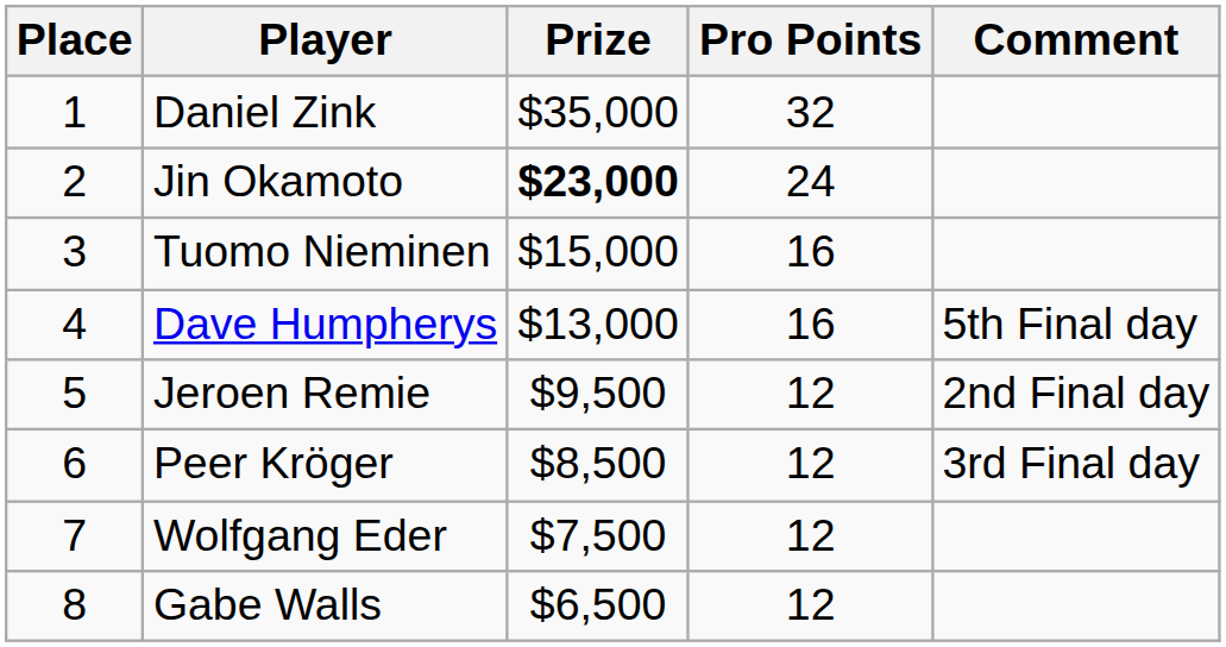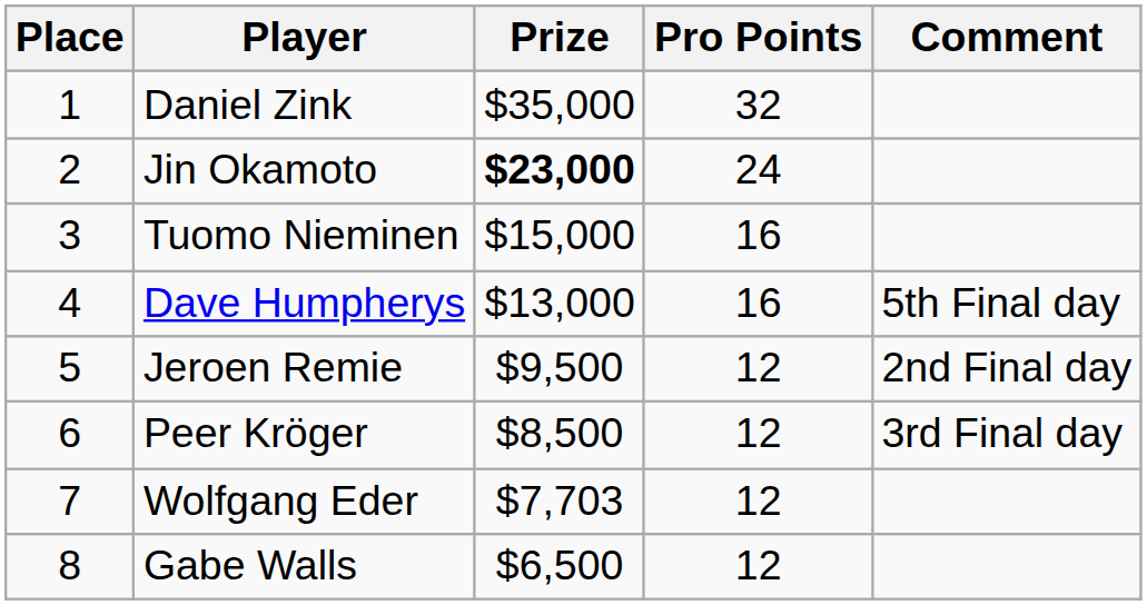 <table class="wikitable">
 <tr>
 <th>Place</th>
 <th>Player</th>
 <th>Prize</th>
 <th>Pro Points</th>
 <th>Comment</th>
 </tr>
 <tr>
 <td align=center>1</td>
 <td> Daniel Zink</td>
 <td align=center>$35,000</td>
 <td align=center>32</td>
 <td></td>
 </tr>
 <tr>
 <td align=center>2</td>
 <td> Jin Okamoto</td>
 <td align=center><strong>$23,000</strong></td>
 <td align=center>24</td>
 <td></td>
 </tr>
 <tr>
 <td align=center>3</td>
 <td> Tuomo Nieminen</td>
 <td align=center>$15,000</td>
 <td align=center>16</td>
 <td></td>
 </tr>
 <tr>
 <td align=center>4</td>
 <td> <a href='#'>Dave Humpherys</a></td>
 <td align=center>$13,000</td>
 <td align=center>16</td>
 <td>5th Final day</td>
 </tr>
 <tr>
 <td align=center>5</td>
 <td> Jeroen Remie</td>
 <td align=center>$9,500</td>
 <td align=center>12</td>
 <td>2nd Final day</td>
 </tr>
 <tr>
 <td align=center>6</td>
 <td> Peer Kröger</td>
 <td align=center>$8,500</td>
 <td align=center>12</td>
 <td>3rd Final day</td>
 </tr>
 <tr>
 <td align=center>7</td>
 <td> Wolfgang Eder</td>
-<td align=center>$7,500</td>
+<td align=center>$7,703</td>
 <td align=center>12</td>
 <td></td>
 </tr>
 <tr>
 <td align=center>8</td>
 <td> Gabe Walls</td>
 <td align=center>$6,500</td>
 <td align=center>12</td>
 <td></td>
 </tr>
 </table>
